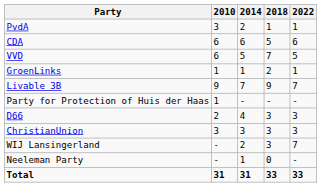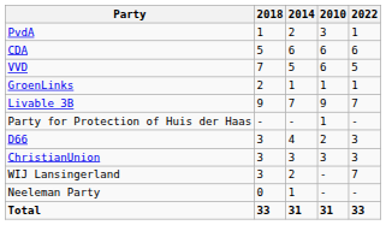 <table class="wikitable">
 <tr>
 <th>Party</th>
+<th>2018</th>
+<th>2014</th>
 <th>2010</th>
-<th>2014</th>
-<th>2018</th>
 <th>2022</th>
 </tr>
 <tr>
 <td><a href='#'>PvdA</a></td>
+<td>1</td>
+<td>2</td>
 <td>3</td>
-<td>2</td>
-<td>1</td>
 <td>1</td>
 </tr>
 <tr>
 <td><a href='#'>CDA</a></td>
+<td>5</td>
 <td>6</td>
 <td>6</td>
-<td>5</td>
 <td>6</td>
 </tr>
 <tr>
 <td><a href='#'>VVD</a></td>
+<td>7</td>
+<td>5</td>
 <td>6</td>
-<td>5</td>
-<td>7</td>
 <td>5</td>
 </tr>
 <tr>
 <td><a href='#'>GroenLinks</a></td>
+<td>2</td>
 <td>1</td>
 <td>1</td>
-<td>2</td>
 <td>1</td>
 </tr>
 <tr>
 <td><a href='#'>Livable 3B</a></td>
 <td>9</td>
 <td>7</td>
 <td>9</td>
 <td>7</td>
 </tr>
 <tr>
 <td>Party for Protection of Huis der Haas</td>
-<td>1</td>
 <td>-</td>
 <td>-</td>
+<td>1</td>
 <td>-</td>
 </tr>
 <tr>
 <td><a href='#'>D66</a></td>
+<td>3</td>
+<td>4</td>
 <td>2</td>
-<td>4</td>
-<td>3</td>
 <td>3</td>
 </tr>
 <tr>
 <td><a href='#'>ChristianUnion</a></td>
 <td>3</td>
 <td>3</td>
 <td>3</td>
 <td>3</td>
 </tr>
 <tr>
 <td>WIJ Lansingerland</td>
+<td>3</td>
+<td>2</td>
 <td>-</td>
-<td>2</td>
-<td>3</td>
 <td>7</td>
 </tr>
 <tr>
 <td>Neeleman Party</td>
+<td>0</td>
+<td>1</td>
 <td>-</td>
-<td>1</td>
-<td>0</td>
 <td>-</td>
 </tr>
 <tr>
 <td><strong>Total</strong></td>
+<td><strong>33</strong></td>
 <td><strong>31</strong></td>
 <td><strong>31</strong></td>
 <td><strong>33</strong></td>
-<td><strong>33</strong></td>
 </tr>
 </table>
